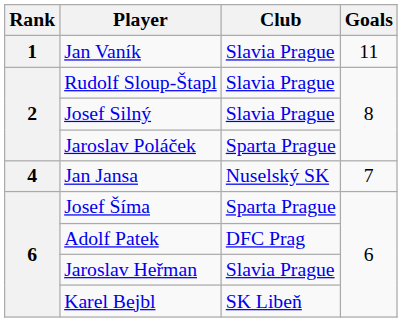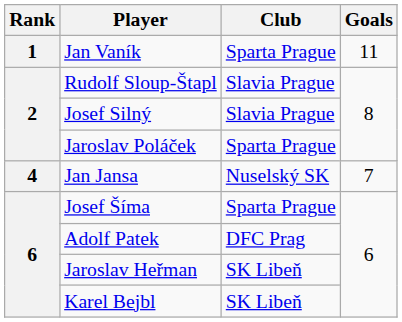 <table class="wikitable" style="text-align:center">
 <tr>
 <th>Rank</th>
 <th>Player</th>
 <th>Club</th>
 <th>Goals</th>
 </tr>
 <tr>
 <th>1</th>
 <td align="left"> <a href='#'>Jan Vaník</a></td>
-<td align="left"><a href='#'>Slavia Prague</a></td>
+<td align="left"><a href='#'>Sparta Prague</a></td>
 <td>11</td>
 </tr>
 <tr>
 <th rowspan="3">2</th>
 <td align="left"> <a href='#'>Rudolf Sloup-Štapl</a></td>
 <td align="left"><a href='#'>Slavia Prague</a></td>
 <td rowspan="3">8</td>
 </tr>
 <tr>
 <td align="left"> <a href='#'>Josef Silný</a></td>
 <td align="left"><a href='#'>Slavia Prague</a></td>
 </tr>
 <tr>
 <td align="left"> <a href='#'>Jaroslav Poláček</a></td>
 <td align="left"><a href='#'>Sparta Prague</a></td>
 </tr>
 <tr>
 <th>4</th>
 <td align="left"> <a href='#'>Jan Jansa</a></td>
 <td align="left"><a href='#'>Nuselský SK</a></td>
 <td>7</td>
 </tr>
 <tr>
 <th rowspan="4">6</th>
 <td align="left"> <a href='#'>Josef Šíma</a></td>
 <td align="left"><a href='#'>Sparta Prague</a></td>
 <td rowspan="4">6</td>
 </tr>
 <tr>
 <td align="left"> <a href='#'>Adolf Patek</a></td>
 <td align="left"><a href='#'>DFC Prag</a></td>
 </tr>
 <tr>
 <td align="left"> <a href='#'>Jaroslav Heřman</a></td>
-<td align="left"><a href='#'>Slavia Prague</a></td>
+<td align="left"><a href='#'>SK Libeň</a></td>
 </tr>
 <tr>
 <td align="left"> <a href='#'>Karel Bejbl</a></td>
 <td align="left"><a href='#'>SK Libeň</a></td>
 </tr>
 </table>
